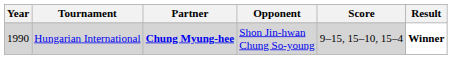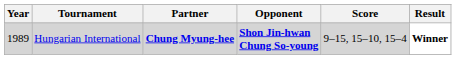 <table class="sortable wikitable" style="font-size: 90%;">
 <tr>
 <th>Year</th>
 <th>Tournament</th>
 <th>Partner</th>
 <th>Opponent</th>
 <th>Score</th>
 <th>Result</th>
 </tr>
 <tr style="background:#D5D5D5">
-<td align="center">1990</td>
+<td align="center">1989</td>
 <td align="left"><a href='#'>Hungarian International</a></td>
 <td align="left"><strong> <a href='#'>Chung Myung-hee</a></strong></td>
-<td align="left"> <a href='#'>Shon Jin-hwan</a> <br>  <a href='#'>Chung So-young</a></td>
+<td align="left"><strong> <a href='#'>Shon Jin-hwan</a> <br>  <a href='#'>Chung So-young</a></strong></td>
 <td align="left">9–15, 15–10, 15–4</td>
 <td style="text-align:left; background: white"> <strong>Winner</strong></td>
 </tr>
 </table>
